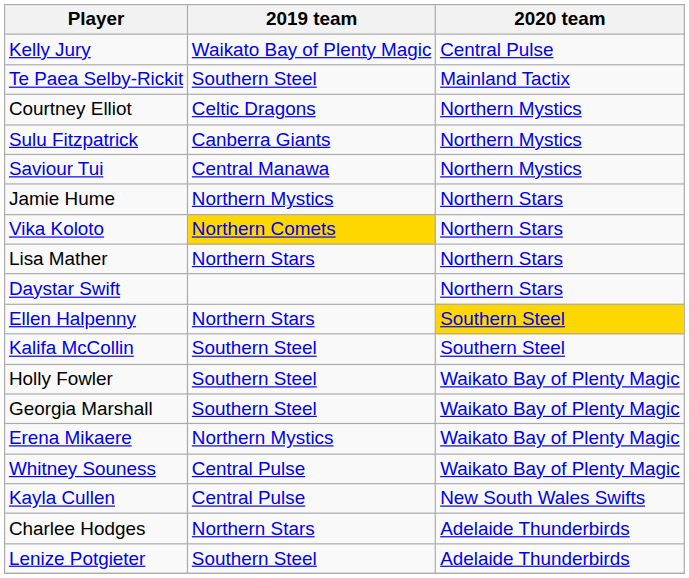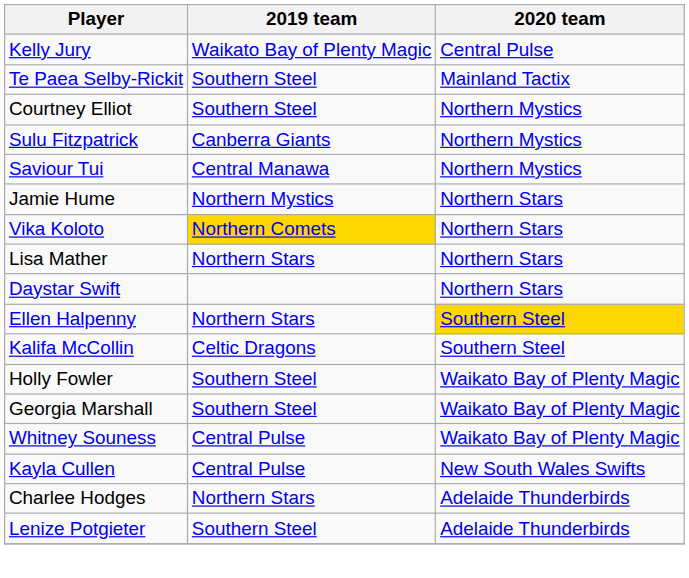 <table class="wikitable collapsible">
 <tr>
 <th>Player</th>
 <th>2019 team</th>
 <th>2020 team</th>
 </tr>
 <tr>
 <td><a href='#'>Kelly Jury</a></td>
 <td><a href='#'>Waikato Bay of Plenty Magic</a></td>
 <td><a href='#'>Central Pulse</a></td>
 </tr>
 <tr>
 <td><a href='#'>Te Paea Selby-Rickit</a></td>
 <td><a href='#'>Southern Steel</a></td>
 <td><a href='#'>Mainland Tactix</a></td>
 </tr>
 <tr>
 <td>Courtney Elliot</td>
-<td><a href='#'>Celtic Dragons</a></td>
+<td><a href='#'>Southern Steel</a></td>
 <td><a href='#'>Northern Mystics</a></td>
 </tr>
 <tr>
 <td><a href='#'>Sulu Fitzpatrick</a></td>
 <td><a href='#'>Canberra Giants</a></td>
 <td><a href='#'>Northern Mystics</a></td>
 </tr>
 <tr>
 <td><a href='#'>Saviour Tui</a></td>
 <td><a href='#'>Central Manawa</a></td>
 <td><a href='#'>Northern Mystics</a></td>
 </tr>
 <tr>
 <td>Jamie Hume</td>
 <td><a href='#'>Northern Mystics</a></td>
 <td><a href='#'>Northern Stars</a></td>
 </tr>
 <tr>
 <td><a href='#'>Vika Koloto</a></td>
 <td style="background: gold;"><a href='#'>Northern Comets</a></td>
 <td><a href='#'>Northern Stars</a></td>
 </tr>
 <tr>
 <td>Lisa Mather</td>
 <td><a href='#'>Northern Stars</a></td>
 <td><a href='#'>Northern Stars</a></td>
 </tr>
 <tr>
 <td><a href='#'>Daystar Swift</a></td>
 <td></td>
 <td><a href='#'>Northern Stars</a></td>
 </tr>
 <tr>
 <td><a href='#'>Ellen Halpenny</a></td>
 <td><a href='#'>Northern Stars</a></td>
 <td style="background: gold;"><a href='#'>Southern Steel</a></td>
 </tr>
 <tr>
 <td><a href='#'>Kalifa McCollin</a></td>
-<td><a href='#'>Southern Steel</a></td>
+<td><a href='#'>Celtic Dragons</a></td>
 <td><a href='#'>Southern Steel</a></td>
 </tr>
 <tr>
 <td>Holly Fowler</td>
 <td><a href='#'>Southern Steel</a></td>
 <td><a href='#'>Waikato Bay of Plenty Magic</a></td>
 </tr>
 <tr>
 <td>Georgia Marshall</td>
 <td><a href='#'>Southern Steel</a></td>
-<td><a href='#'>Waikato Bay of Plenty Magic</a></td>
-</tr>
-<tr>
-<td><a href='#'>Erena Mikaere</a></td>
-<td><a href='#'>Northern Mystics</a></td>
 <td><a href='#'>Waikato Bay of Plenty Magic</a></td>
 </tr>
 <tr>
 <td><a href='#'>Whitney Souness</a></td>
 <td><a href='#'>Central Pulse</a></td>
 <td><a href='#'>Waikato Bay of Plenty Magic</a></td>
 </tr>
 <tr>
 <td><a href='#'>Kayla Cullen</a></td>
 <td><a href='#'>Central Pulse</a></td>
 <td><a href='#'>New South Wales Swifts</a></td>
 </tr>
 <tr>
 <td>Charlee Hodges</td>
 <td><a href='#'>Northern Stars</a></td>
 <td><a href='#'>Adelaide Thunderbirds</a></td>
 </tr>
 <tr>
 <td><a href='#'>Lenize Potgieter</a></td>
 <td><a href='#'>Southern Steel</a></td>
 <td><a href='#'>Adelaide Thunderbirds</a></td>
 </tr>
 <tr>
 </tr>
 </table>
